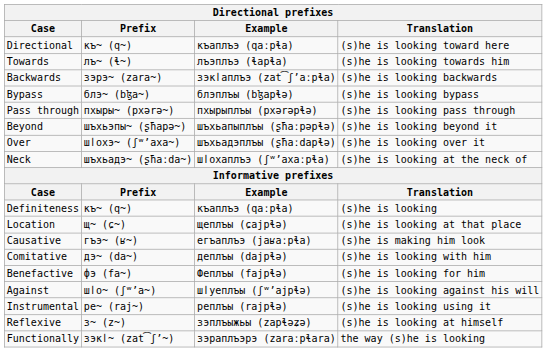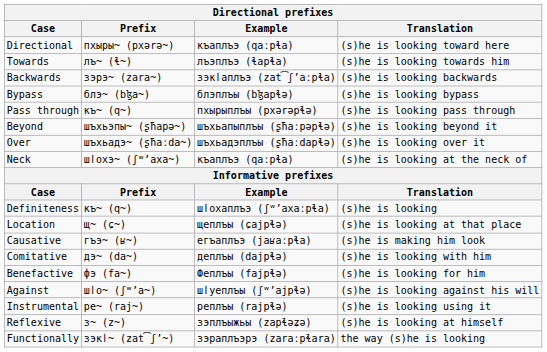 <table class="wikitable">
 <tr>
 <th colspan=6>Directional prefixes</th>
 </tr>
 <tr>
 <th>Case</th>
 <th>Prefix</th>
 <th>Example</th>
 <th>Translation</th>
 </tr>
 <tr>
 <td>Directional</td>
-<td>къ~ (q~)</td>
+<td>пхыры~ (pxərə~)</td>
 <td>къаплъэ (qaːpɬa)</td>
 <td>(s)he is looking toward here</td>
 </tr>
 <tr>
 <td>Towards</td>
 <td>лъ~ (ɬ~)</td>
 <td>лъэплъэ (ɬapɬa)</td>
 <td>(s)he is looking towards him</td>
 </tr>
 <tr>
 <td>Backwards</td>
 <td>зэрэ~ (zara~)</td>
 <td>зэкӏаплъэ (zat͡ʃʼaːpɬa)</td>
 <td>(s)he is looking backwards</td>
 </tr>
 <tr>
 <td>Bypass</td>
 <td>блэ~ (bɮa~)</td>
 <td>блэплъы (bɮapɬə)</td>
 <td>(s)he is looking bypass</td>
 </tr>
 <tr>
 <td>Pass through</td>
-<td>пхыры~ (pxərə~)</td>
+<td>къ~ (q~)</td>
 <td>пхырыплъы (pxərəpɬə)</td>
 <td>(s)he is looking pass through</td>
 </tr>
 <tr>
 <td>Beyond</td>
 <td>шъхьэпы~ (ʂħapə~)</td>
 <td>шъхьапыплъы (ʂħaːpəpɬə)</td>
 <td>(s)he is looking beyond it</td>
 </tr>
 <tr>
 <td>Over</td>
-<td>шӏохэ~ (ʃʷʼaxa~)</td>
+<td>шъхьадэ~ (ʂħaːda~)</td>
 <td>шъхьадэплъы (ʂħaːdapɬə)</td>
 <td>(s)he is looking over it</td>
 </tr>
 <tr>
 <td>Neck</td>
-<td>шъхьадэ~ (ʂħaːda~)</td>
-<td>шӏохаплъэ (ʃʷʼaxaːpɬa)</td>
+<td>шӏохэ~ (ʃʷʼaxa~)</td>
+<td>къаплъэ (qaːpɬa)</td>
 <td>(s)he is looking at the neck of</td>
 </tr>
 <tr>
 <th colspan=6>Informative prefixes</th>
 </tr>
 <tr>
 <th>Case</th>
 <th>Prefix</th>
 <th>Example</th>
 <th>Translation</th>
 </tr>
 <tr>
 <td>Definiteness</td>
 <td>къ~ (q~)</td>
-<td>къаплъэ (qaːpɬa)</td>
+<td>шӏохаплъэ (ʃʷʼaxaːpɬa)</td>
 <td>(s)he is looking</td>
 </tr>
 <tr>
 <td>Location</td>
 <td>щ~ (ɕ~)</td>
 <td>щеплъы (ɕajpɬə)</td>
 <td>(s)he is looking at that place</td>
 </tr>
 <tr>
 <td>Causative</td>
 <td>гъэ~ (ʁ~)</td>
 <td>егъаплъэ (jaʁaːpɬa)</td>
 <td>(s)he is making him look</td>
 </tr>
 <tr>
 <td>Comitative</td>
 <td>дэ~ (da~)</td>
 <td>деплъы (dajpɬə)</td>
 <td>(s)he is looking with him</td>
 </tr>
 <tr>
 <td>Benefactive</td>
 <td>фэ (fa~)</td>
 <td>Феплъы (fajpɬə)</td>
 <td>(s)he is looking for him</td>
 </tr>
 <tr>
 <td>Against</td>
 <td>шӏо~ (ʃʷʼa~)</td>
 <td>шӏуеплъы (ʃʷʼajpɬə)</td>
 <td>(s)he is looking against his will</td>
 </tr>
 <tr>
 <td>Instrumental</td>
 <td>ре~ (raj~)</td>
 <td>реплъы (rajpɬə)</td>
 <td>(s)he is looking using it</td>
 </tr>
 <tr>
 <td>Reflexive</td>
 <td>з~ (z~)</td>
 <td>зэплъыжьы (zapɬəʑə)</td>
 <td>(s)he is looking at himself</td>
 </tr>
 <tr>
 <td>Functionally</td>
 <td>зэкӏ~ (zat͡ʃʼ~)</td>
 <td>зэраплъэрэ (zaraːpɬara)</td>
 <td>the way (s)he is looking</td>
 </tr>
 </table>
